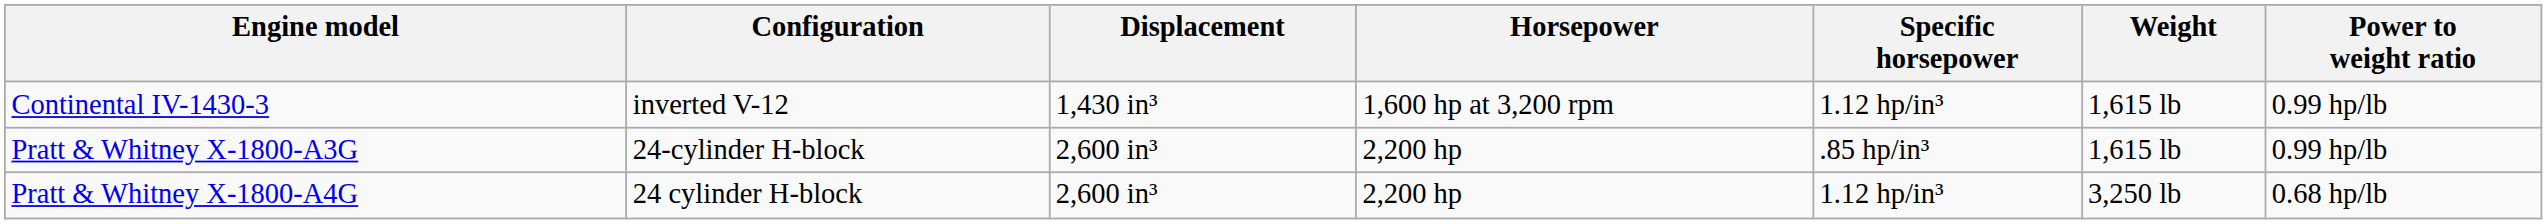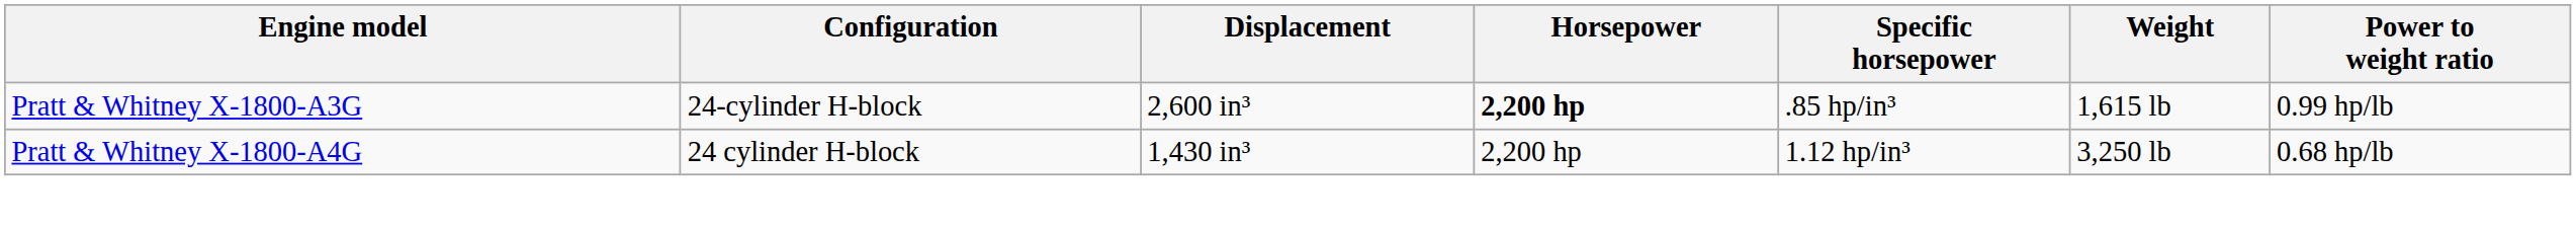 <table class="wikitable"  width="90%">
 <tr valign=top>
 <th>Engine model</th>
 <th>Configuration</th>
 <th>Displacement</th>
 <th>Horsepower</th>
 <th>Specific<br>horsepower</th>
 <th>Weight</th>
 <th>Power to<br>weight ratio</th>
 </tr>
 <tr>
-<td><a href='#'>Continental IV-1430-3</a></td>
-<td>inverted V-12</td>
-<td>1,430 in³</td>
-<td>1,600 hp at 3,200 rpm</td>
-<td>1.12 hp/in³</td>
-<td>1,615 lb</td>
-<td>0.99 hp/lb</td>
-</tr>
-<tr>
 <td><a href='#'>Pratt & Whitney X-1800-A3G</a></td>
 <td>24-cylinder H-block</td>
 <td>2,600 in³</td>
-<td>2,200 hp</td>
+<td><strong>2,200 hp</strong></td>
 <td>.85 hp/in³</td>
 <td>1,615 lb</td>
 <td>0.99 hp/lb</td>
 </tr>
 <tr>
 <td><a href='#'>Pratt & Whitney X-1800-A4G</a></td>
 <td>24 cylinder H-block</td>
-<td>2,600 in³</td>
+<td>1,430 in³</td>
 <td>2,200 hp</td>
 <td>1.12 hp/in³</td>
 <td>3,250 lb</td>
 <td>0.68 hp/lb</td>
 </tr>
 </table>
